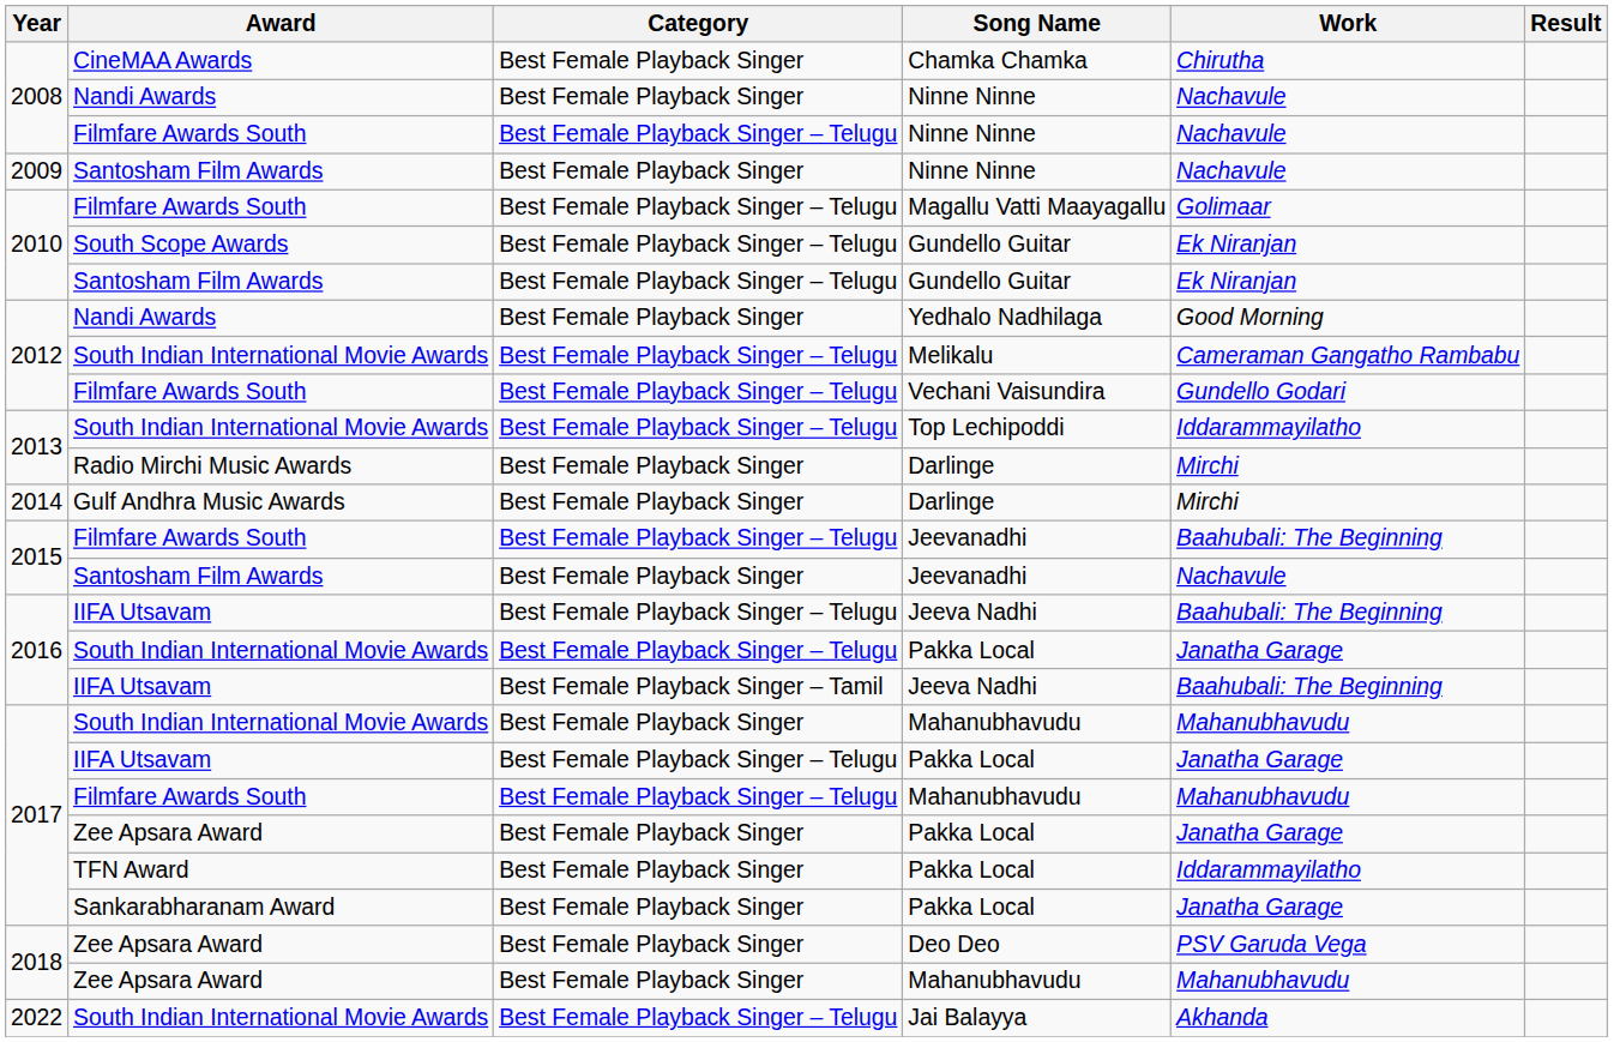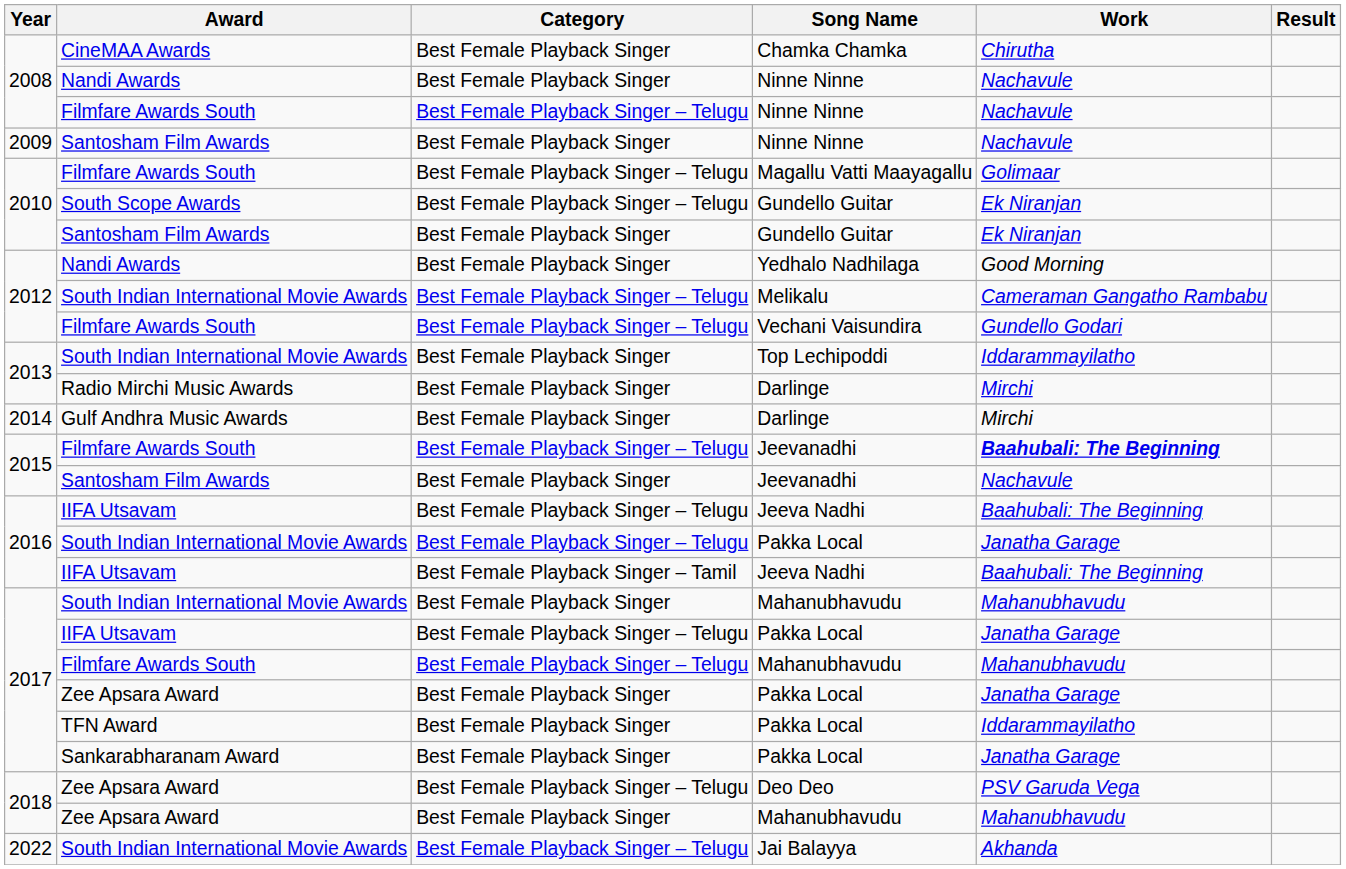 <table class="wikitable">
 <tr>
 <th>Year</th>
 <th>Award</th>
 <th>Category</th>
 <th>Song Name</th>
 <th>Work</th>
 <th>Result</th>
 </tr>
 <tr>
 <td rowspan="3">2008</td>
 <td><a href='#'>CineMAA Awards</a></td>
 <td>Best Female Playback Singer</td>
 <td>Chamka Chamka</td>
 <td><em><a href='#'>Chirutha</a></em></td>
 <td></td>
 </tr>
 <tr>
 <td><a href='#'>Nandi Awards</a></td>
 <td>Best Female Playback Singer</td>
 <td>Ninne Ninne</td>
 <td><em><a href='#'>Nachavule</a></em></td>
 <td></td>
 </tr>
 <tr>
 <td><a href='#'>Filmfare Awards South</a></td>
 <td><a href='#'>Best Female Playback Singer – Telugu</a></td>
 <td>Ninne Ninne</td>
 <td><em><a href='#'>Nachavule</a></em></td>
 <td></td>
 </tr>
 <tr>
 <td>2009</td>
 <td><a href='#'>Santosham Film Awards</a></td>
 <td>Best Female Playback Singer</td>
 <td>Ninne Ninne</td>
 <td><em><a href='#'>Nachavule</a></em></td>
 <td></td>
 </tr>
 <tr>
 <td rowspan="3">2010</td>
 <td><a href='#'>Filmfare Awards South</a></td>
 <td>Best Female Playback Singer – Telugu</td>
 <td>Magallu Vatti Maayagallu</td>
 <td><em><a href='#'>Golimaar</a></em></td>
 <td></td>
 </tr>
 <tr>
 <td><a href='#'>South Scope Awards</a></td>
 <td>Best Female Playback Singer – Telugu</td>
 <td>Gundello Guitar</td>
 <td><em><a href='#'>Ek Niranjan</a></em></td>
 <td></td>
 </tr>
 <tr>
 <td><a href='#'>Santosham Film Awards</a></td>
-<td>Best Female Playback Singer – Telugu</td>
+<td>Best Female Playback Singer</td>
 <td>Gundello Guitar</td>
 <td><em><a href='#'>Ek Niranjan</a></em></td>
 <td></td>
 </tr>
 <tr>
 <td rowspan="3">2012</td>
 <td><a href='#'>Nandi Awards</a></td>
 <td>Best Female Playback Singer</td>
 <td>Yedhalo Nadhilaga</td>
 <td><em>Good Morning</em></td>
 <td></td>
 </tr>
 <tr>
 <td><a href='#'>South Indian International Movie Awards</a></td>
 <td><a href='#'>Best Female Playback Singer – Telugu</a></td>
 <td>Melikalu</td>
 <td><em><a href='#'>Cameraman Gangatho Rambabu</a></em></td>
 <td></td>
 </tr>
 <tr>
 <td><a href='#'>Filmfare Awards South</a></td>
 <td><a href='#'>Best Female Playback Singer – Telugu</a></td>
 <td>Vechani Vaisundira</td>
 <td><em><a href='#'>Gundello Godari</a></em></td>
 <td></td>
 </tr>
 <tr>
 <td rowspan="2">2013</td>
 <td><a href='#'>South Indian International Movie Awards</a></td>
-<td><a href='#'>Best Female Playback Singer – Telugu</a></td>
+<td>Best Female Playback Singer</td>
 <td>Top Lechipoddi</td>
 <td><em><a href='#'>Iddarammayilatho</a></em></td>
 <td></td>
 </tr>
 <tr>
 <td>Radio Mirchi Music Awards</td>
 <td>Best Female Playback Singer</td>
 <td>Darlinge</td>
 <td><em><a href='#'>Mirchi</a></em></td>
 <td></td>
 </tr>
 <tr>
 <td>2014</td>
 <td>Gulf Andhra Music Awards</td>
 <td>Best Female Playback Singer</td>
 <td>Darlinge</td>
 <td><em>Mirchi</em></td>
 <td></td>
 </tr>
 <tr>
 <td rowspan="2">2015</td>
 <td><a href='#'>Filmfare Awards South</a></td>
 <td><a href='#'>Best Female Playback Singer – Telugu</a></td>
 <td>Jeevanadhi</td>
-<td><em><a href='#'>Baahubali: The Beginning</a></em></td>
+<td><strong><em><a href='#'>Baahubali: The Beginning</a></em></strong></td>
 <td></td>
 </tr>
 <tr>
 <td><a href='#'>Santosham Film Awards</a></td>
 <td>Best Female Playback Singer</td>
 <td>Jeevanadhi</td>
 <td><em><a href='#'>Nachavule</a></em></td>
 <td></td>
 </tr>
 <tr>
 <td rowspan="3">2016</td>
 <td><a href='#'>IIFA Utsavam</a></td>
 <td>Best Female Playback Singer – Telugu</td>
 <td>Jeeva Nadhi</td>
 <td><em><a href='#'>Baahubali: The Beginning</a></em></td>
 <td></td>
 </tr>
 <tr>
 <td><a href='#'>South Indian International Movie Awards</a></td>
 <td><a href='#'>Best Female Playback Singer – Telugu</a></td>
 <td>Pakka Local</td>
 <td><em><a href='#'>Janatha Garage</a></em></td>
 <td></td>
 </tr>
 <tr>
 <td><a href='#'>IIFA Utsavam</a></td>
 <td>Best Female Playback Singer – Tamil</td>
 <td>Jeeva Nadhi</td>
 <td><em><a href='#'>Baahubali: The Beginning</a></em></td>
 <td></td>
 </tr>
 <tr>
 <td rowspan="6">2017</td>
 <td><a href='#'>South Indian International Movie Awards</a></td>
 <td>Best Female Playback Singer</td>
 <td>Mahanubhavudu</td>
 <td><em><a href='#'>Mahanubhavudu</a></em></td>
 <td></td>
 </tr>
 <tr>
 <td><a href='#'>IIFA Utsavam</a></td>
 <td>Best Female Playback Singer – Telugu</td>
 <td>Pakka Local</td>
 <td><em><a href='#'>Janatha Garage</a></em></td>
 <td></td>
 </tr>
 <tr>
 <td><a href='#'>Filmfare Awards South</a></td>
 <td><a href='#'>Best Female Playback Singer – Telugu</a></td>
 <td>Mahanubhavudu</td>
 <td><em><a href='#'>Mahanubhavudu</a></em></td>
 <td></td>
 </tr>
 <tr>
 <td>Zee Apsara Award</td>
 <td>Best Female Playback Singer</td>
 <td>Pakka Local</td>
 <td><em><a href='#'>Janatha Garage</a></em></td>
 <td></td>
 </tr>
 <tr>
 <td>TFN Award</td>
 <td>Best Female Playback Singer</td>
 <td>Pakka Local</td>
 <td><em><a href='#'>Iddarammayilatho</a></em></td>
 <td></td>
 </tr>
 <tr>
 <td>Sankarabharanam Award</td>
 <td>Best Female Playback Singer</td>
 <td>Pakka Local</td>
 <td><em><a href='#'>Janatha Garage</a></em></td>
 <td></td>
 </tr>
 <tr>
 <td rowspan="2">2018</td>
 <td>Zee Apsara Award</td>
-<td>Best Female Playback Singer</td>
+<td>Best Female Playback Singer – Telugu</td>
 <td>Deo Deo</td>
 <td><em><a href='#'>PSV Garuda Vega</a></em></td>
 <td></td>
 </tr>
 <tr>
 <td>Zee Apsara Award</td>
 <td>Best Female Playback Singer</td>
 <td>Mahanubhavudu</td>
 <td><em><a href='#'>Mahanubhavudu</a></em></td>
 <td></td>
 </tr>
 <tr>
 <td rowspan="1">2022</td>
 <td><a href='#'>South Indian International Movie Awards</a></td>
 <td><a href='#'>Best Female Playback Singer – Telugu</a></td>
 <td>Jai Balayya</td>
 <td><em><a href='#'>Akhanda</a></em></td>
 <td></td>
 </tr>
 </table>
